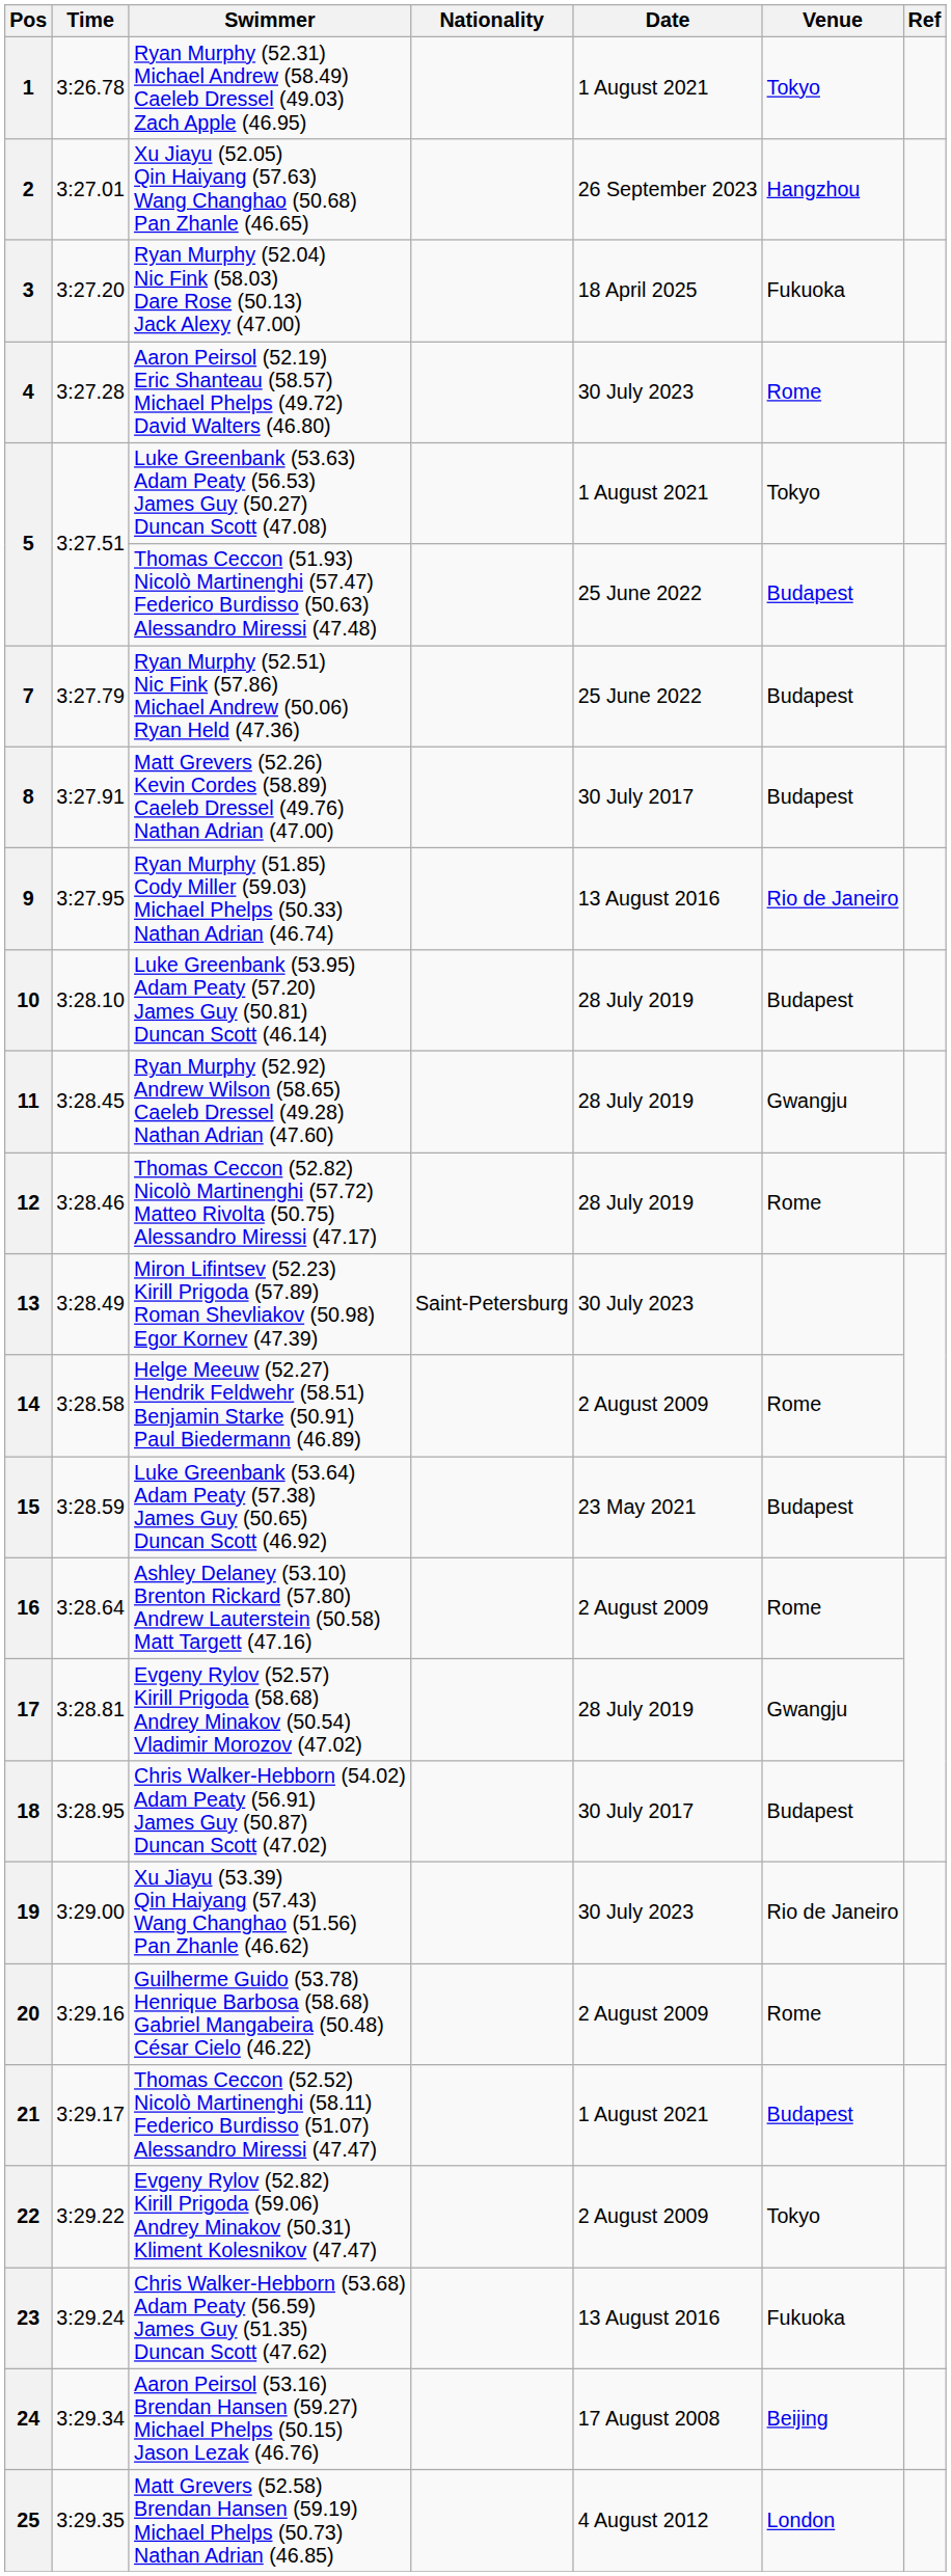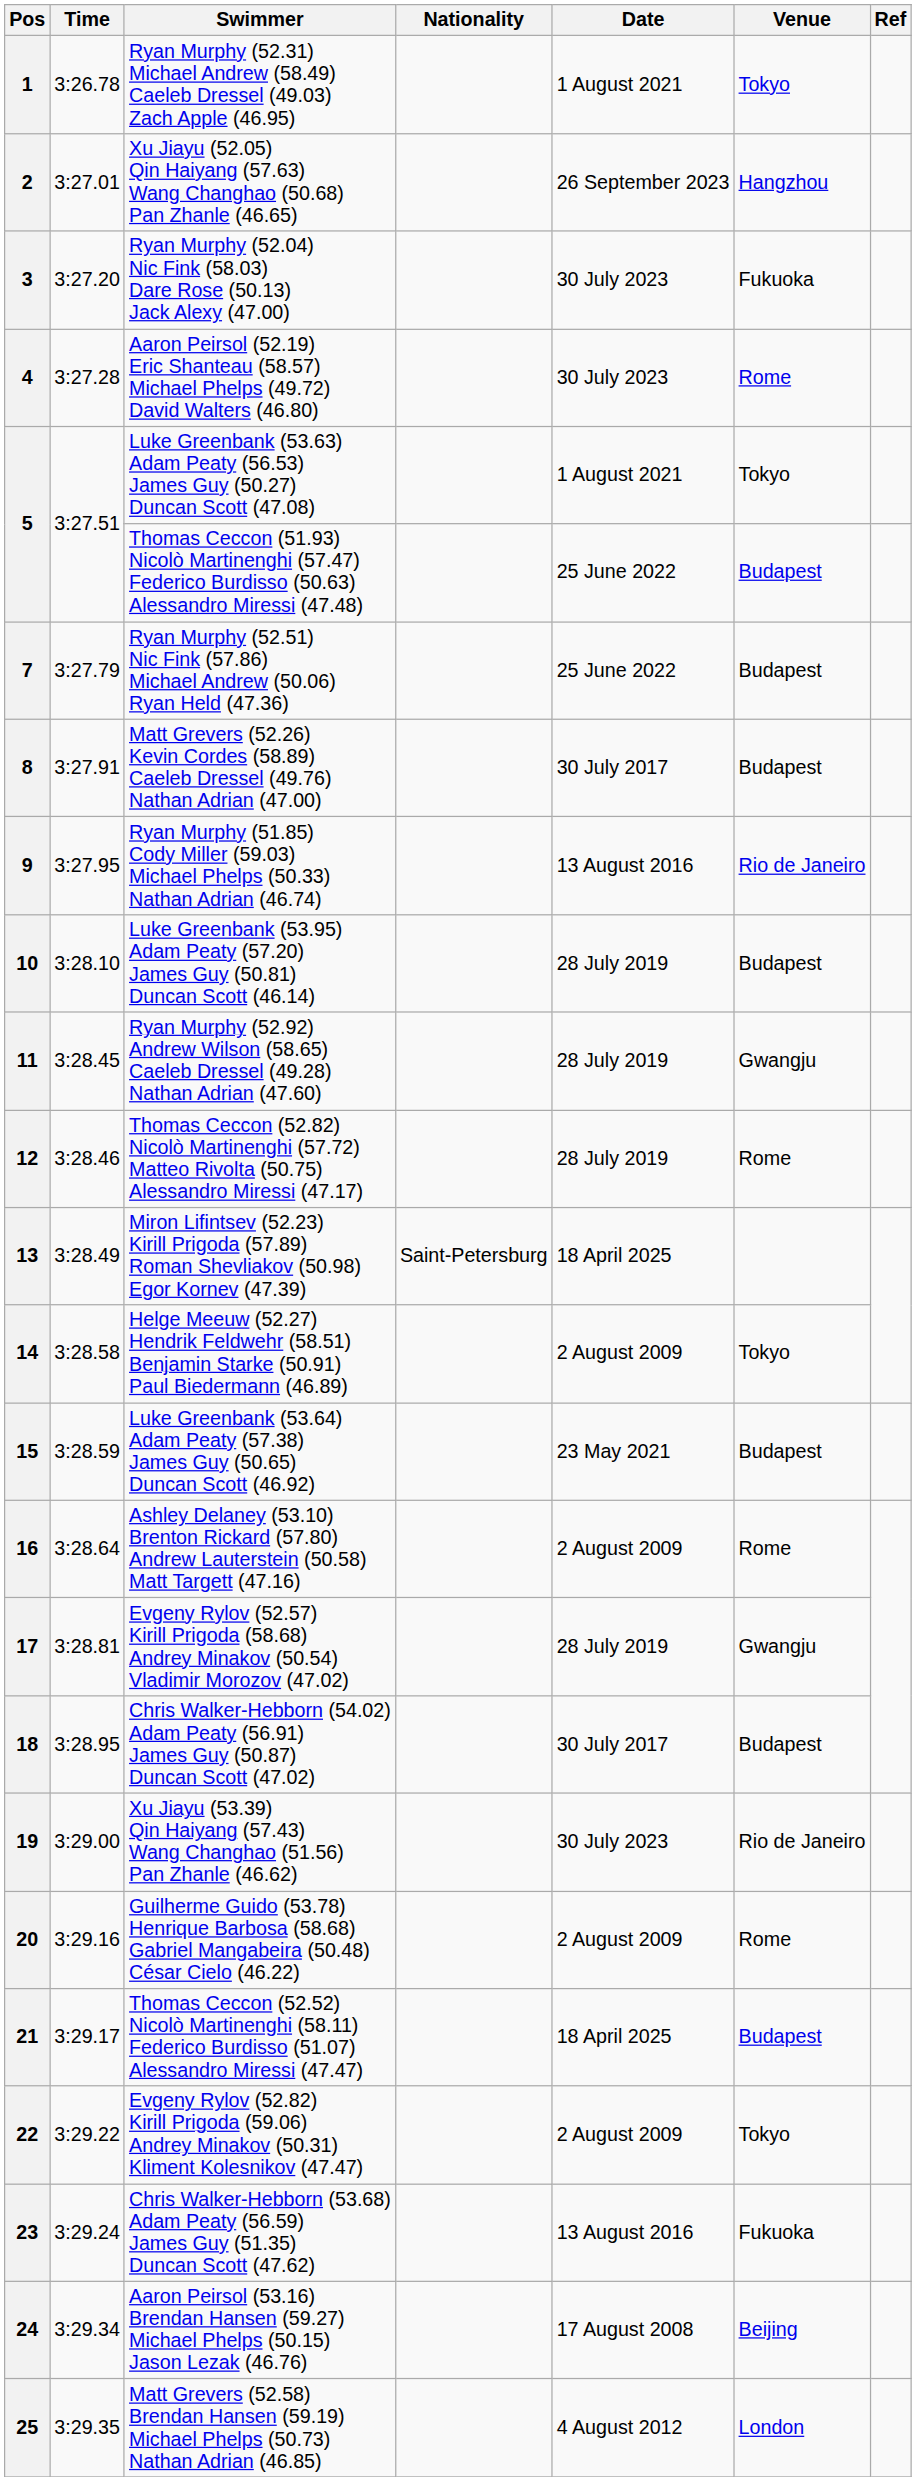 <table class="wikitable">
 <tr>
 <th>Pos</th>
 <th>Time</th>
 <th>Swimmer</th>
 <th>Nationality</th>
 <th>Date</th>
 <th>Venue</th>
 <th>Ref</th>
 </tr>
 <tr>
 <th>1</th>
 <td>3:26.78</td>
 <td><a href='#'>Ryan Murphy</a> (52.31)<br><a href='#'>Michael Andrew</a> (58.49)<br><a href='#'>Caeleb Dressel</a> (49.03)<br><a href='#'>Zach Apple</a> (46.95)</td>
 <td></td>
 <td>1 August 2021</td>
 <td><a href='#'>Tokyo</a></td>
 <td></td>
 </tr>
 <tr>
 <th>2</th>
 <td>3:27.01</td>
 <td><a href='#'>Xu Jiayu</a> (52.05)<br><a href='#'>Qin Haiyang</a> (57.63)<br><a href='#'>Wang Changhao</a> (50.68)<br><a href='#'>Pan Zhanle</a> (46.65)</td>
 <td></td>
 <td>26 September 2023</td>
 <td><a href='#'>Hangzhou</a></td>
 <td></td>
 </tr>
 <tr>
 <th>3</th>
 <td>3:27.20</td>
 <td><a href='#'>Ryan Murphy</a> (52.04)<br><a href='#'>Nic Fink</a> (58.03)<br><a href='#'>Dare Rose</a> (50.13)<br><a href='#'>Jack Alexy</a> (47.00)</td>
 <td></td>
-<td>18 April 2025</td>
+<td>30 July 2023</td>
 <td>Fukuoka</td>
 <td></td>
 </tr>
 <tr>
 <th>4</th>
 <td>3:27.28</td>
 <td><a href='#'>Aaron Peirsol</a> (52.19)<br><a href='#'>Eric Shanteau</a> (58.57)<br><a href='#'>Michael Phelps</a> (49.72)<br><a href='#'>David Walters</a> (46.80)</td>
 <td></td>
 <td>30 July 2023</td>
 <td><a href='#'>Rome</a></td>
 </tr>
 <tr>
 <th rowspan=2>5</th>
 <td rowspan=2>3:27.51</td>
 <td><a href='#'>Luke Greenbank</a> (53.63)<br><a href='#'>Adam Peaty</a> (56.53)<br><a href='#'>James Guy</a> (50.27)<br><a href='#'>Duncan Scott</a> (47.08)</td>
 <td></td>
 <td>1 August 2021</td>
 <td>Tokyo</td>
 <td></td>
 </tr>
 <tr>
 <td><a href='#'>Thomas Ceccon</a> (51.93)<br><a href='#'>Nicolò Martinenghi</a> (57.47)<br><a href='#'>Federico Burdisso</a> (50.63)<br><a href='#'>Alessandro Miressi</a> (47.48)</td>
 <td></td>
 <td>25 June 2022</td>
 <td><a href='#'>Budapest</a></td>
 <td></td>
 </tr>
 <tr>
 <th>7</th>
 <td>3:27.79</td>
 <td><a href='#'>Ryan Murphy</a> (52.51)<br><a href='#'>Nic Fink</a> (57.86)<br><a href='#'>Michael Andrew</a> (50.06)<br><a href='#'>Ryan Held</a> (47.36)</td>
 <td></td>
 <td>25 June 2022</td>
 <td>Budapest</td>
 <td></td>
 </tr>
 <tr>
 <th>8</th>
 <td>3:27.91</td>
 <td><a href='#'>Matt Grevers</a> (52.26)<br><a href='#'>Kevin Cordes</a> (58.89)<br><a href='#'>Caeleb Dressel</a> (49.76)<br><a href='#'>Nathan Adrian</a> (47.00)</td>
 <td></td>
 <td>30 July 2017</td>
 <td>Budapest</td>
 </tr>
 <tr>
 <th>9</th>
 <td>3:27.95</td>
 <td><a href='#'>Ryan Murphy</a> (51.85)<br><a href='#'>Cody Miller</a> (59.03)<br><a href='#'>Michael Phelps</a> (50.33)<br><a href='#'>Nathan Adrian</a> (46.74)</td>
 <td></td>
 <td>13 August 2016</td>
 <td><a href='#'>Rio de Janeiro</a></td>
 <td></td>
 </tr>
 <tr>
 <th>10</th>
 <td>3:28.10</td>
 <td><a href='#'>Luke Greenbank</a> (53.95)<br><a href='#'>Adam Peaty</a> (57.20)<br><a href='#'>James Guy</a> (50.81)<br><a href='#'>Duncan Scott</a> (46.14)</td>
 <td></td>
 <td>28 July 2019</td>
 <td>Budapest</td>
 </tr>
 <tr>
 <th>11</th>
 <td>3:28.45</td>
 <td><a href='#'>Ryan Murphy</a> (52.92)<br><a href='#'>Andrew Wilson</a> (58.65)<br><a href='#'>Caeleb Dressel</a> (49.28)<br><a href='#'>Nathan Adrian</a> (47.60)</td>
 <td></td>
 <td>28 July 2019</td>
 <td>Gwangju</td>
 <td></td>
 </tr>
 <tr>
 <th>12</th>
 <td>3:28.46</td>
 <td><a href='#'>Thomas Ceccon</a> (52.82)<br><a href='#'>Nicolò Martinenghi</a> (57.72)<br><a href='#'>Matteo Rivolta</a> (50.75)<br><a href='#'>Alessandro Miressi</a> (47.17)</td>
 <td></td>
 <td>28 July 2019</td>
 <td>Rome</td>
 <td></td>
 </tr>
 <tr>
 <th>13</th>
 <td>3:28.49</td>
 <td><a href='#'>Miron Lifintsev</a> (52.23)<br><a href='#'>Kirill Prigoda</a> (57.89)<br><a href='#'>Roman Shevliakov</a> (50.98)<br><a href='#'>Egor Kornev</a> (47.39)</td>
 <td> Saint-Petersburg</td>
-<td>30 July 2023</td>
+<td>18 April 2025</td>
 <td></td>
 </tr>
 <tr>
 <th>14</th>
 <td>3:28.58</td>
 <td><a href='#'>Helge Meeuw</a> (52.27)<br><a href='#'>Hendrik Feldwehr</a> (58.51)<br><a href='#'>Benjamin Starke</a> (50.91)<br><a href='#'>Paul Biedermann</a> (46.89)</td>
 <td></td>
 <td>2 August 2009</td>
-<td>Rome</td>
+<td>Tokyo</td>
 </tr>
 <tr>
 <th>15</th>
 <td>3:28.59</td>
 <td><a href='#'>Luke Greenbank</a> (53.64)<br><a href='#'>Adam Peaty</a> (57.38)<br><a href='#'>James Guy</a> (50.65)<br><a href='#'>Duncan Scott</a> (46.92)</td>
 <td></td>
 <td>23 May 2021</td>
 <td>Budapest</td>
 <td></td>
 </tr>
 <tr>
 <th>16</th>
 <td>3:28.64</td>
 <td><a href='#'>Ashley Delaney</a> (53.10) <br><a href='#'>Brenton Rickard</a> (57.80) <br><a href='#'>Andrew Lauterstein</a> (50.58) <br><a href='#'>Matt Targett</a> (47.16)</td>
 <td></td>
 <td>2 August 2009</td>
 <td>Rome</td>
 </tr>
 <tr>
 <th>17</th>
 <td>3:28.81</td>
 <td><a href='#'>Evgeny Rylov</a> (52.57)<br><a href='#'>Kirill Prigoda</a> (58.68)<br><a href='#'>Andrey Minakov</a> (50.54)<br><a href='#'>Vladimir Morozov</a> (47.02)</td>
 <td></td>
 <td>28 July 2019</td>
 <td>Gwangju</td>
 </tr>
 <tr>
 <th>18</th>
 <td>3:28.95</td>
 <td><a href='#'>Chris Walker-Hebborn</a> (54.02) <br><a href='#'>Adam Peaty</a> (56.91) <br><a href='#'>James Guy</a> (50.87) <br><a href='#'>Duncan Scott</a> (47.02)</td>
 <td></td>
 <td>30 July 2017</td>
 <td>Budapest</td>
 </tr>
 <tr>
 <th>19</th>
 <td>3:29.00</td>
 <td><a href='#'>Xu Jiayu</a> (53.39)<br><a href='#'>Qin Haiyang</a> (57.43)<br><a href='#'>Wang Changhao</a> (51.56)<br><a href='#'>Pan Zhanle</a> (46.62)</td>
 <td></td>
 <td>30 July 2023</td>
 <td>Rio de Janeiro</td>
 <td></td>
 </tr>
 <tr>
 <th>20</th>
 <td>3:29.16</td>
 <td><a href='#'>Guilherme Guido</a> (53.78) <br><a href='#'>Henrique Barbosa</a> (58.68) <br><a href='#'>Gabriel Mangabeira</a> (50.48) <br><a href='#'>César Cielo</a> (46.22)</td>
 <td></td>
 <td>2 August 2009</td>
 <td>Rome</td>
 </tr>
 <tr>
 <th>21</th>
 <td>3:29.17</td>
 <td><a href='#'>Thomas Ceccon</a> (52.52)<br><a href='#'>Nicolò Martinenghi</a> (58.11)<br><a href='#'>Federico Burdisso</a> (51.07)<br><a href='#'>Alessandro Miressi</a> (47.47)</td>
 <td></td>
-<td>1 August 2021</td>
+<td>18 April 2025</td>
 <td><a href='#'>Budapest</a></td>
 <td></td>
 </tr>
 <tr>
 <th>22</th>
 <td>3:29.22</td>
 <td><a href='#'>Evgeny Rylov</a> (52.82)<br><a href='#'>Kirill Prigoda</a> (59.06)<br><a href='#'>Andrey Minakov</a> (50.31)<br><a href='#'>Kliment Kolesnikov</a> (47.47)</td>
 <td></td>
 <td>2 August 2009</td>
 <td>Tokyo</td>
 <td></td>
 </tr>
 <tr>
 <th>23</th>
 <td>3:29.24</td>
 <td><a href='#'>Chris Walker-Hebborn</a> (53.68)<br><a href='#'>Adam Peaty</a> (56.59)<br><a href='#'>James Guy</a> (51.35)<br><a href='#'>Duncan Scott</a> (47.62)</td>
 <td></td>
 <td>13 August 2016</td>
 <td>Fukuoka</td>
 <td></td>
 </tr>
 <tr>
 <th>24</th>
 <td>3:29.34</td>
 <td><a href='#'>Aaron Peirsol</a> (53.16)<br><a href='#'>Brendan Hansen</a> (59.27)<br><a href='#'>Michael Phelps</a> (50.15)<br><a href='#'>Jason Lezak</a> (46.76)</td>
 <td></td>
 <td>17 August 2008</td>
 <td><a href='#'>Beijing</a></td>
 <td></td>
 </tr>
 <tr>
 <th>25</th>
 <td>3:29.35</td>
 <td><a href='#'>Matt Grevers</a> (52.58)<br><a href='#'>Brendan Hansen</a> (59.19)<br><a href='#'>Michael Phelps</a> (50.73)<br><a href='#'>Nathan Adrian</a> (46.85)</td>
 <td></td>
 <td>4 August 2012</td>
 <td><a href='#'>London</a></td>
 </tr>
 </table>
